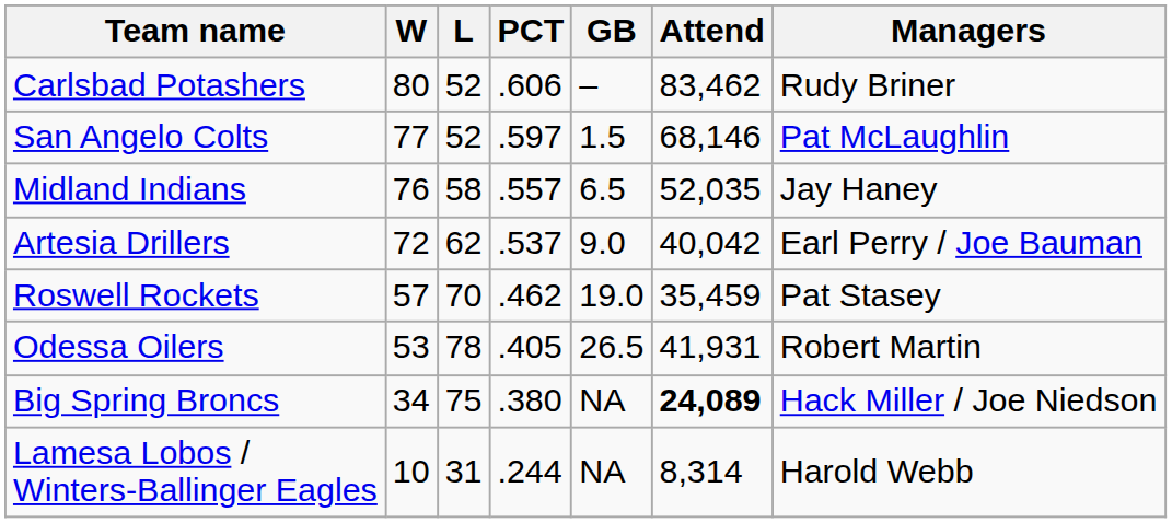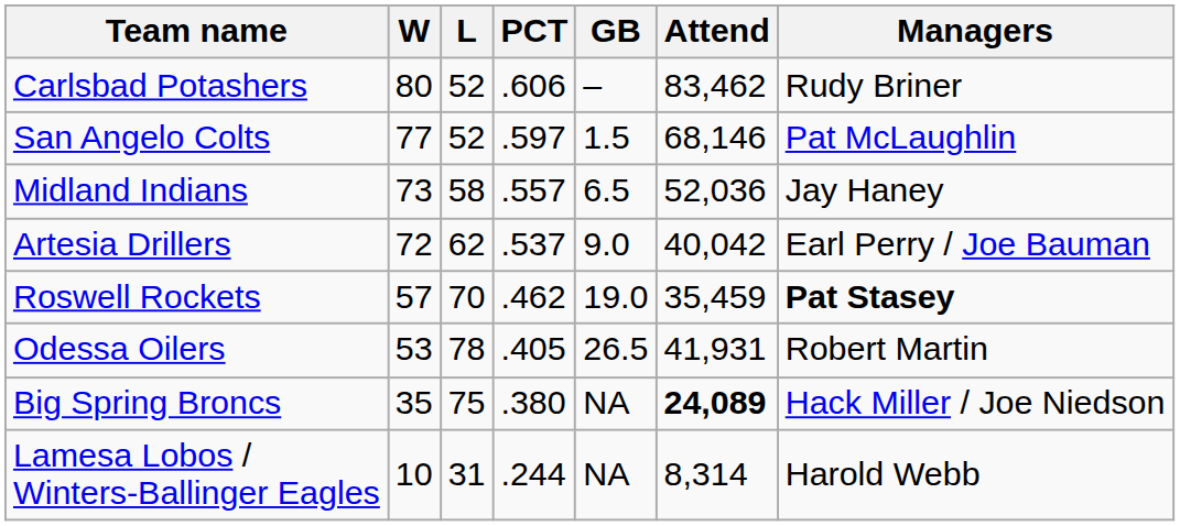 <table class="wikitable">
 <tr>
 <th>Team name</th>
 <th>W</th>
 <th>L</th>
 <th>PCT</th>
 <th>GB</th>
 <th>Attend</th>
 <th>Managers</th>
 </tr>
 <tr>
 <td><a href='#'>Carlsbad Potashers</a></td>
 <td>80</td>
 <td>52</td>
 <td>.606</td>
 <td>–</td>
 <td>83,462</td>
 <td>Rudy Briner</td>
 </tr>
 <tr>
 <td><a href='#'>San Angelo Colts</a></td>
 <td>77</td>
 <td>52</td>
 <td>.597</td>
 <td>1.5</td>
 <td>68,146</td>
 <td><a href='#'>Pat McLaughlin</a></td>
 </tr>
 <tr>
 <td><a href='#'>Midland Indians</a></td>
-<td>76</td>
+<td>73</td>
 <td>58</td>
 <td>.557</td>
 <td>6.5</td>
-<td>52,035</td>
+<td>52,036</td>
 <td>Jay Haney</td>
 </tr>
 <tr>
 <td><a href='#'>Artesia Drillers</a></td>
 <td>72</td>
 <td>62</td>
 <td>.537</td>
 <td>9.0</td>
 <td>40,042</td>
 <td>Earl Perry / <a href='#'>Joe Bauman</a></td>
 </tr>
 <tr>
 <td><a href='#'>Roswell Rockets</a></td>
 <td>57</td>
 <td>70</td>
 <td>.462</td>
 <td>19.0</td>
 <td>35,459</td>
-<td>Pat Stasey</td>
+<td><strong>Pat Stasey</strong></td>
 </tr>
 <tr>
 <td><a href='#'>Odessa Oilers</a></td>
 <td>53</td>
 <td>78</td>
 <td>.405</td>
 <td>26.5</td>
 <td>41,931</td>
 <td>Robert Martin</td>
 </tr>
 <tr>
 <td><a href='#'>Big Spring Broncs</a></td>
-<td>34</td>
+<td>35</td>
 <td>75</td>
 <td>.380</td>
 <td>NA</td>
 <td><strong>24,089</strong></td>
 <td><a href='#'>Hack Miller</a> / Joe Niedson</td>
 </tr>
 <tr>
 <td><a href='#'>Lamesa Lobos</a> /<br> <a href='#'>Winters-Ballinger Eagles</a></td>
 <td>10</td>
 <td>31</td>
 <td>.244</td>
 <td>NA</td>
 <td>8,314</td>
 <td>Harold Webb</td>
 </tr>
 </table>
